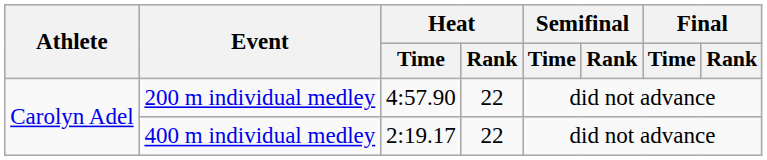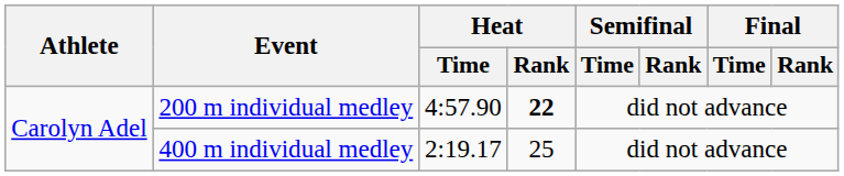 <table class=wikitable style="font-size:90%">
 <tr>
 <th rowspan="2">Athlete</th>
 <th rowspan="2">Event</th>
 <th colspan="2">Heat</th>
 <th colspan="2">Semifinal</th>
 <th colspan="2">Final</th>
 </tr>
 <tr style="font-size:95%">
 <th>Time</th>
 <th>Rank</th>
 <th>Time</th>
 <th>Rank</th>
 <th>Time</th>
 <th>Rank</th>
 </tr>
 <tr align=center>
 <td align=left rowspan=2><a href='#'>Carolyn Adel</a></td>
 <td align=left><a href='#'>200 m individual medley</a></td>
 <td>4:57.90</td>
-<td>22</td>
+<td><strong>22</strong></td>
 <td colspan=4>did not advance</td>
 </tr>
 <tr align=center>
 <td align=left><a href='#'>400 m individual medley</a></td>
 <td>2:19.17</td>
-<td>22</td>
+<td>25</td>
 <td colspan=4>did not advance</td>
 </tr>
 </table>
